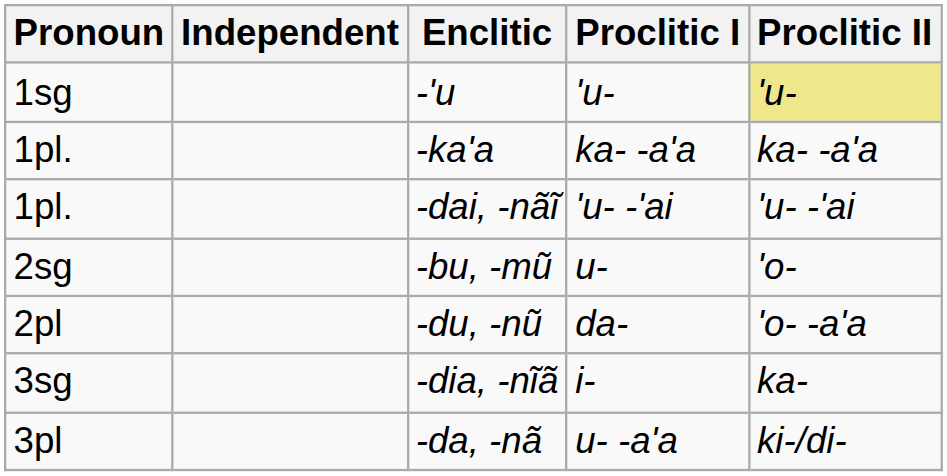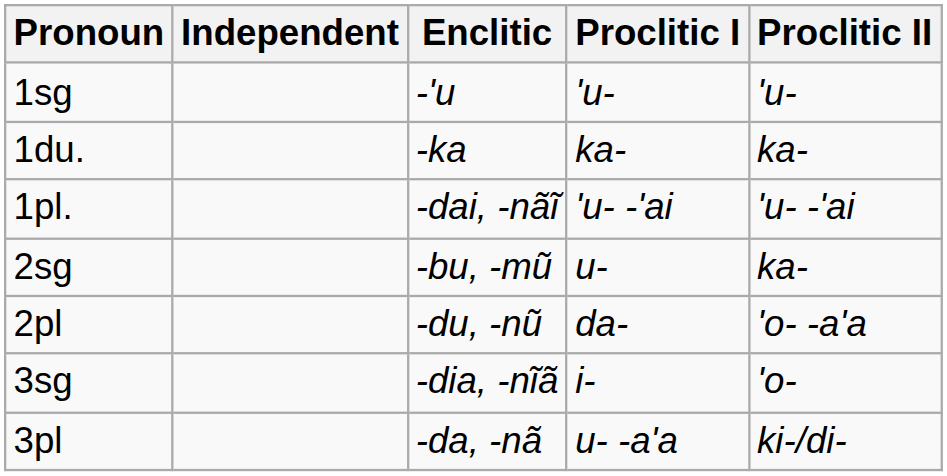 <table class="wikitable">
 <tr>
 <th>Pronoun</th>
 <th>Independent</th>
 <th>Enclitic</th>
 <th>Proclitic I</th>
 <th>Proclitic II</th>
 </tr>
 <tr>
 <td>1sg</td>
 <td></td>
 <td><em>-'u</em></td>
 <td><em>'u-</em></td>
-<td style="background: khaki;"><em>'u-</em></td>
+<td><em>'u-</em></td>
 </tr>
 <tr>
-<td>1pl.</td>
+<td>1du.</td>
 <td></td>
-<td><em>-ka'a</em></td>
-<td><em>ka- -a'a</em></td>
-<td><em>ka- -a'a</em></td>
+<td><em>-ka</em></td>
+<td><em>ka-</em></td>
+<td><em>ka-</em></td>
 </tr>
 <tr>
 <td>1pl.</td>
 <td></td>
 <td><em>-dai, -nãĩ</em></td>
 <td><em>'u- -'ai</em></td>
 <td><em>'u- -'ai</em></td>
 </tr>
 <tr>
 <td>2sg</td>
 <td></td>
 <td><em>-bu, -mũ</em></td>
 <td><em>u-</em></td>
-<td><em>'o-</em></td>
+<td><em>ka-</em></td>
 </tr>
 <tr>
 <td>2pl</td>
 <td></td>
 <td><em>-du, -nũ</em></td>
 <td><em>da-</em></td>
 <td><em>'o- -a'a</em></td>
 </tr>
 <tr>
 <td>3sg</td>
 <td></td>
 <td><em>-dia, -nĩã</em></td>
 <td><em>i-</em></td>
-<td><em>ka-</em></td>
+<td><em>'o-</em></td>
 </tr>
 <tr>
 <td>3pl</td>
 <td></td>
 <td><em>-da, -nã</em></td>
 <td><em>u- -a'a</em></td>
 <td><em>ki-/di-</em></td>
 </tr>
 </table>
